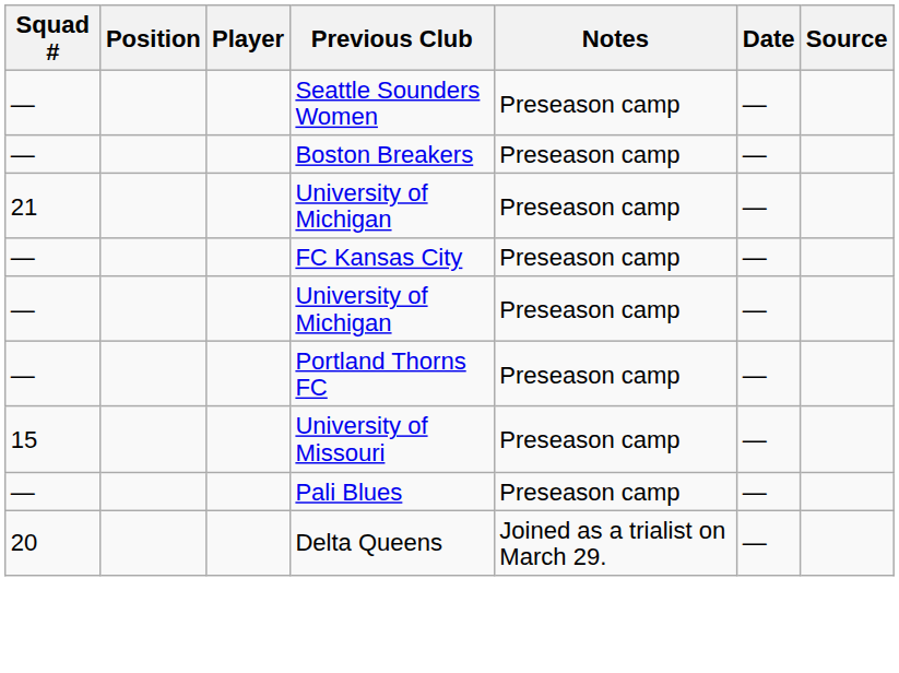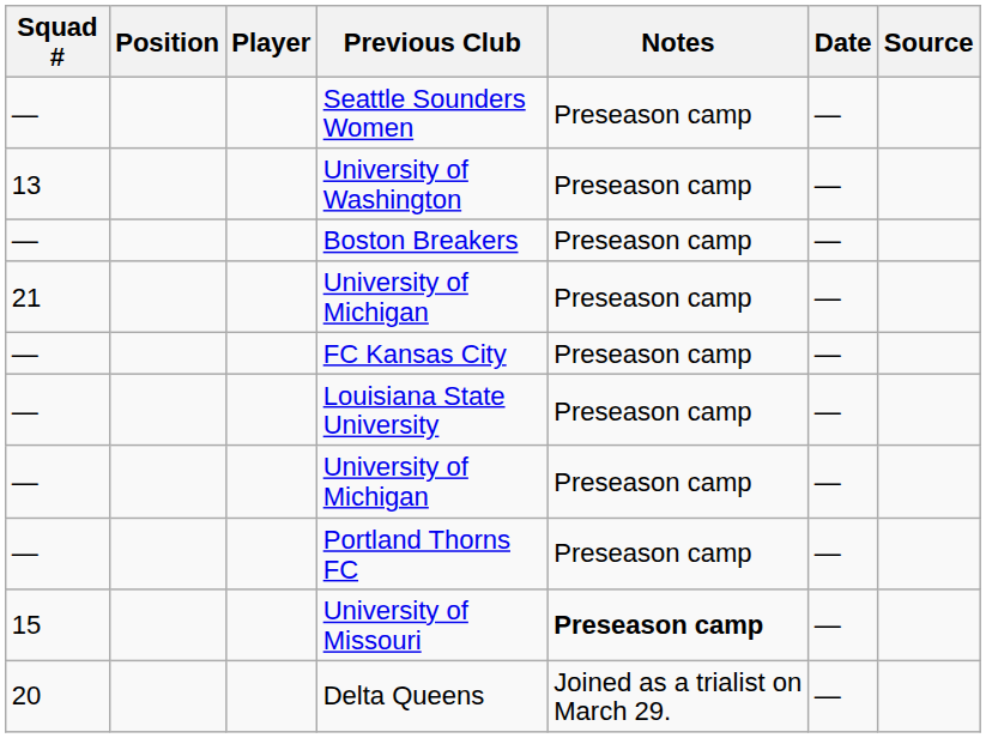 <table class="wikitable sortable" style="width:90%; text-align:center; font-size:95%; text-align:left;">
 <tr>
 <th>Squad #</th>
 <th>Position</th>
 <th>Player</th>
 <th>Previous Club</th>
 <th>Notes</th>
 <th>Date</th>
 <th>Source</th>
 </tr>
 <tr>
 <td>—</td>
 <td></td>
 <td></td>
 <td> <a href='#'>Seattle Sounders Women</a></td>
+<td>Preseason camp</td>
+<td>—</td>
+<td></td>
+</tr>
+<tr>
+<td>13</td>
+<td></td>
+<td></td>
+<td> <a href='#'>University of Washington</a></td>
 <td>Preseason camp</td>
 <td>—</td>
 <td></td>
 </tr>
 <tr>
 <td>—</td>
 <td></td>
 <td></td>
 <td> <a href='#'>Boston Breakers</a></td>
 <td>Preseason camp</td>
 <td>—</td>
 <td></td>
 </tr>
 <tr>
 <td>21</td>
 <td></td>
 <td></td>
 <td> <a href='#'>University of Michigan</a></td>
 <td>Preseason camp</td>
 <td>—</td>
 <td></td>
 </tr>
 <tr>
 <td>—</td>
 <td></td>
 <td></td>
 <td> <a href='#'>FC Kansas City</a></td>
 <td>Preseason camp</td>
 <td>—</td>
 <td></td>
 </tr>
 <tr>
 <td>—</td>
 <td></td>
 <td></td>
+<td> <a href='#'>Louisiana State University</a></td>
+<td>Preseason camp</td>
+<td>—</td>
+<td></td>
+</tr>
+<tr>
+<td>—</td>
+<td></td>
+<td></td>
 <td> <a href='#'>University of Michigan</a></td>
 <td>Preseason camp</td>
 <td>—</td>
 <td></td>
 </tr>
 <tr>
 <td>—</td>
 <td></td>
 <td></td>
 <td> <a href='#'>Portland Thorns FC</a></td>
 <td>Preseason camp</td>
 <td>—</td>
 <td></td>
 </tr>
 <tr>
 <td>15</td>
 <td></td>
 <td></td>
 <td> <a href='#'>University of Missouri</a></td>
-<td>Preseason camp</td>
-<td>—</td>
-<td></td>
-</tr>
-<tr>
-<td>—</td>
-<td></td>
-<td></td>
-<td> <a href='#'>Pali Blues</a></td>
-<td>Preseason camp</td>
+<td><strong>Preseason camp</strong></td>
 <td>—</td>
 <td></td>
 </tr>
 <tr>
 <td>20</td>
 <td></td>
 <td></td>
 <td> Delta Queens</td>
 <td>Joined as a trialist on March 29.</td>
 <td>—</td>
 <td></td>
 </tr>
 </table>
